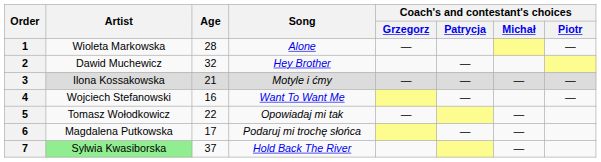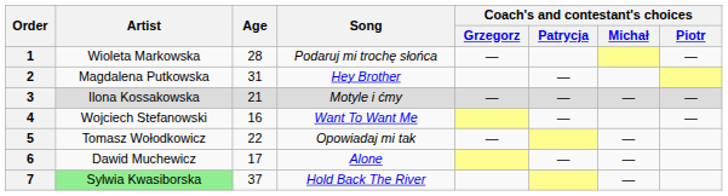 <table class="wikitable" style="text-align:center; width:100%;">
 <tr>
 <th scope="col" rowspan="2" style="width:05%;">Order</th>
 <th scope="col" rowspan="2" style="width:20%;">Artist</th>
 <th scope="col" rowspan="2" style="width:05%;">Age</th>
 <th scope="col" rowspan="2" style="width:20%;">Song</th>
 <th scope="col" colspan="4" style="width:32%;">Coach's and contestant's choices</th>
 </tr>
 <tr>
 <th style="width:07%;"><a href='#'>Grzegorz</a></th>
 <th style="width:07%;"><a href='#'>Patrycja</a></th>
 <th style="width:07%;"><a href='#'>Michał</a></th>
 <th style="width:07%;"><a href='#'>Piotr</a></th>
 </tr>
 <tr>
 <th>1</th>
 <td>Wioleta Markowska</td>
 <td>28</td>
-<td><em><a href='#'>Alone</a></em></td>
+<td><em>Podaruj mi trochę słońca</em></td>
 <td>—</td>
 <td><strong></strong></td>
 <td style="background:#fdfc8f;"><strong></strong></td>
 <td>—</td>
 </tr>
 <tr>
 <th>2</th>
-<td>Dawid Muchewicz</td>
-<td>32</td>
+<td>Magdalena Putkowska</td>
+<td>31</td>
 <td><em><a href='#'>Hey Brother</a></em></td>
 <td><strong></strong></td>
 <td>—</td>
 <td><strong></strong></td>
 <td style="background:#fdfc8f;"><strong></strong></td>
 </tr>
 <tr>
 <th>3</th>
 <td style="background:#DCDCDC;">Ilona Kossakowska</td>
 <td style="background:#DCDCDC;">21</td>
 <td style="background:#DCDCDC;"><em>Motyle i ćmy</em></td>
 <td style="background:#DCDCDC;">—</td>
 <td style="background:#DCDCDC;">—</td>
 <td style="background:#DCDCDC;">—</td>
 <td style="background:#DCDCDC;">—</td>
 </tr>
 <tr>
 <th>4</th>
 <td>Wojciech Stefanowski</td>
 <td>16</td>
 <td><em><a href='#'>Want To Want Me</a></em></td>
 <td style="background:#fdfc8f;"><strong></strong></td>
 <td>—</td>
 <td><strong></strong></td>
 <td>—</td>
 </tr>
 <tr>
 <th>5</th>
 <td>Tomasz Wołodkowicz</td>
 <td>22</td>
 <td><em>Opowiadaj mi tak</em></td>
 <td>—</td>
 <td style="background:#fdfc8f;"><strong></strong></td>
 <td>—</td>
 <td><strong></strong></td>
 </tr>
 <tr>
 <th>6</th>
-<td>Magdalena Putkowska</td>
+<td>Dawid Muchewicz</td>
 <td>17</td>
-<td><em>Podaruj mi trochę słońca</em></td>
+<td><em><a href='#'>Alone</a></em></td>
 <td style="background:#fdfc8f;"><strong></strong></td>
 <td>—</td>
 <td>—</td>
 <td><strong></strong></td>
 </tr>
 <tr>
 <th>7</th>
 <td style="background: lightgreen;">Sylwia Kwasiborska</td>
 <td>37</td>
 <td><em><a href='#'>Hold Back The River</a></em></td>
 <td><strong></strong></td>
 <td style="background:#fdfc8f;"><strong></strong></td>
 <td>—</td>
 <td><strong></strong></td>
 </tr>
 </table>
